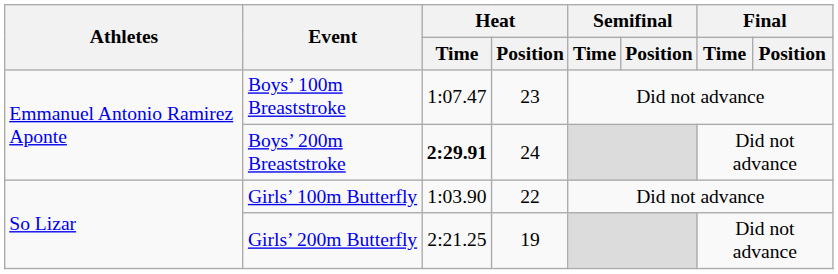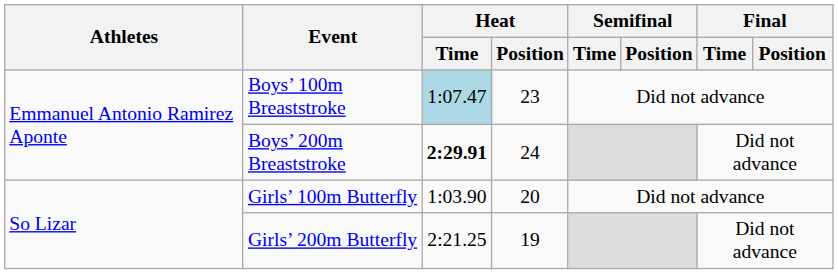 <table class="wikitable" border="1" style="font-size:90%">
 <tr>
 <th rowspan=2>Athletes</th>
 <th rowspan=2>Event</th>
 <th colspan=2>Heat</th>
 <th colspan=2>Semifinal</th>
 <th colspan=2>Final</th>
 </tr>
 <tr>
 <th>Time</th>
 <th>Position</th>
 <th>Time</th>
 <th>Position</th>
 <th>Time</th>
 <th>Position</th>
 </tr>
 <tr>
 <td rowspan=2><a href='#'>Emmanuel Antonio Ramirez Aponte</a></td>
 <td><a href='#'>Boys’ 100m Breaststroke</a></td>
-<td align=center>1:07.47</td>
+<td align=center style="background: lightblue;">1:07.47</td>
 <td align=center>23</td>
 <td colspan="4" align=center>Did not advance</td>
 </tr>
 <tr>
 <td><a href='#'>Boys’ 200m Breaststroke</a></td>
 <td align=center><strong>2:29.91</strong></td>
 <td align=center>24</td>
 <td colspan=2 bgcolor=#DCDCDC></td>
 <td colspan="2" align=center>Did not advance</td>
 </tr>
 <tr>
 <td rowspan=2><a href='#'>So Lizar</a></td>
 <td><a href='#'>Girls’ 100m Butterfly</a></td>
 <td align=center>1:03.90</td>
-<td align=center>22</td>
+<td align=center>20</td>
 <td colspan="4" align=center>Did not advance</td>
 </tr>
 <tr>
 <td><a href='#'>Girls’ 200m Butterfly</a></td>
 <td align=center>2:21.25</td>
 <td align=center>19</td>
 <td colspan=2 bgcolor=#DCDCDC></td>
 <td colspan="2" align=center>Did not advance</td>
 </tr>
 </table>
